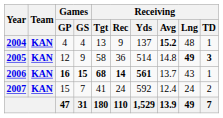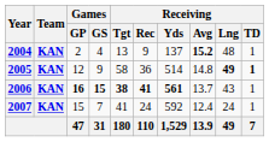 <table class="wikitable" style="text-align:center">
 <tr>
 <th rowspan="2">Year</th>
 <th rowspan="2">Team</th>
 <th colspan="2">Games</th>
 <th colspan="6">Receiving</th>
 </tr>
 <tr>
 <th>GP</th>
 <th>GS</th>
 <th>Tgt</th>
 <th>Rec</th>
 <th>Yds</th>
 <th>Avg</th>
 <th>Lng</th>
 <th>TD</th>
 </tr>
 <tr>
 <th><a href='#'>2004</a></th>
 <th><a href='#'>KAN</a></th>
-<td>4</td>
+<td>2</td>
 <td>4</td>
 <td>13</td>
 <td>9</td>
 <td>137</td>
 <td><strong>15.2</strong></td>
 <td>48</td>
 <td>1</td>
 </tr>
 <tr>
 <th><a href='#'>2005</a></th>
 <th><a href='#'>KAN</a></th>
 <td>12</td>
 <td>9</td>
 <td>58</td>
 <td>36</td>
 <td>514</td>
 <td>14.8</td>
 <td><strong>49</strong></td>
-<td><strong>3</strong></td>
+<td><strong>1</strong></td>
 </tr>
 <tr>
 <th><a href='#'>2006</a></th>
 <th><a href='#'>KAN</a></th>
 <td><strong>16</strong></td>
 <td><strong>15</strong></td>
-<td><strong>68</strong></td>
-<td><strong>14</strong></td>
+<td><strong>38</strong></td>
+<td><strong>41</strong></td>
 <td><strong>561</strong></td>
 <td>13.7</td>
 <td>43</td>
 <td>1</td>
 </tr>
 <tr>
 <th><a href='#'>2007</a></th>
 <th><a href='#'>KAN</a></th>
 <td>15</td>
 <td>7</td>
 <td>41</td>
 <td>24</td>
 <td>592</td>
 <td>12.4</td>
 <td>24</td>
-<td>2</td>
+<td>1</td>
 </tr>
 <tr>
 <th colspan="2"></th>
 <th>47</th>
 <th>31</th>
 <th>180</th>
 <th>110</th>
 <th>1,529</th>
 <th>13.9</th>
 <th>49</th>
 <th>7</th>
 </tr>
 </table>
